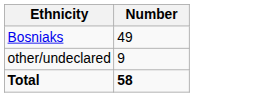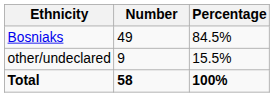 <table class="wikitable">
 <tr>
 <th width="100px">Ethnicity</th>
 <th width="80px">Number</th>
+<th width="80px">Percentage</th>
 </tr>
 <tr>
 <td><a href='#'>Bosniaks</a></td>
 <td>49</td>
+<td>84.5%</td>
 </tr>
 <tr>
 <td>other/undeclared</td>
 <td>9</td>
+<td>15.5%</td>
 </tr>
 <tr>
 <td><strong>Total</strong></td>
 <td><strong>58</strong></td>
+<td><strong>100%</strong></td>
 </tr>
 </table>
